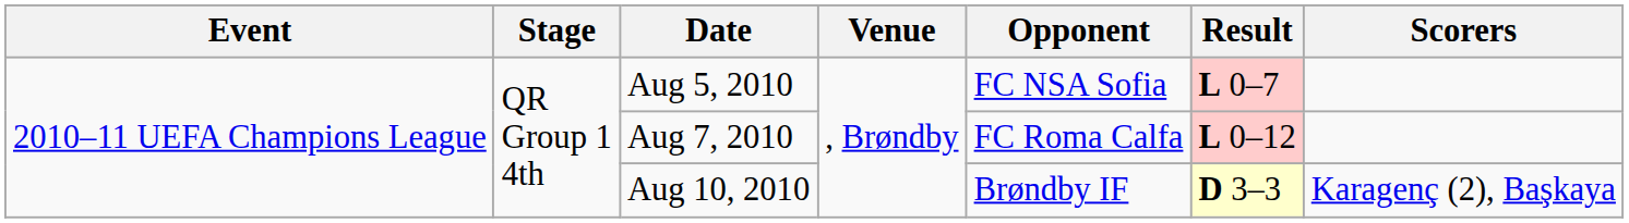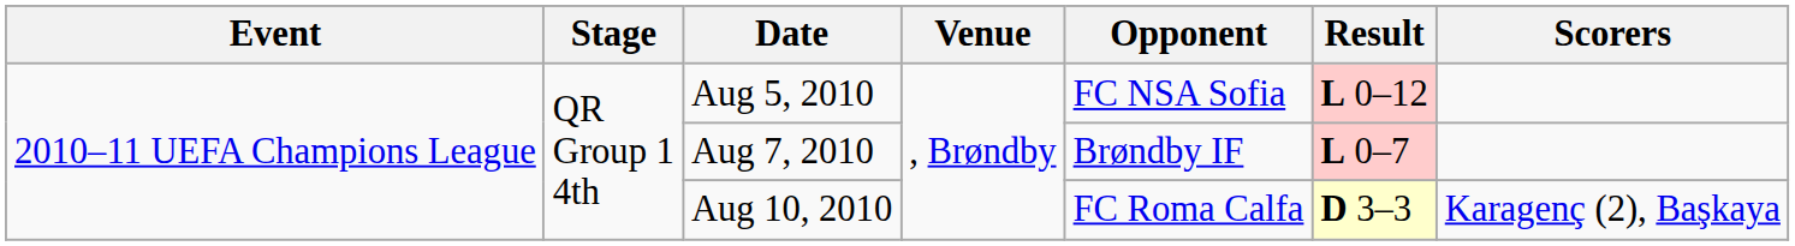 <table class=wikitable>
 <tr>
 <th>Event</th>
 <th>Stage</th>
 <th>Date</th>
 <th>Venue</th>
 <th>Opponent</th>
 <th>Result</th>
 <th>Scorers</th>
 </tr>
 <tr>
 <td rowspan=3><a href='#'>2010–11 UEFA Champions League</a></td>
 <td rowspan=3>QR<br>Group 1<br>4th</td>
 <td>Aug 5, 2010</td>
 <td rowspan=3>, <a href='#'>Brøndby</a></td>
 <td> <a href='#'>FC NSA Sofia</a></td>
+<td bgcolor=ffcccc><strong>L</strong> 0–12</td>
+<td></td>
+</tr>
+<tr>
+<td>Aug 7, 2010</td>
+<td> <a href='#'>Brøndby IF</a></td>
 <td bgcolor=ffcccc><strong>L</strong> 0–7</td>
 <td></td>
 </tr>
 <tr>
-<td>Aug 7, 2010</td>
+<td>Aug 10, 2010</td>
 <td> <a href='#'>FC Roma Calfa</a></td>
-<td bgcolor=ffcccc><strong>L</strong> 0–12</td>
-<td></td>
-</tr>
-<tr>
-<td>Aug 10, 2010</td>
-<td> <a href='#'>Brøndby IF</a></td>
 <td bgcolor=ffffcc><strong>D</strong> 3–3</td>
 <td><a href='#'>Karagenç</a> (2), <a href='#'>Başkaya</a></td>
 </tr>
 </table>
